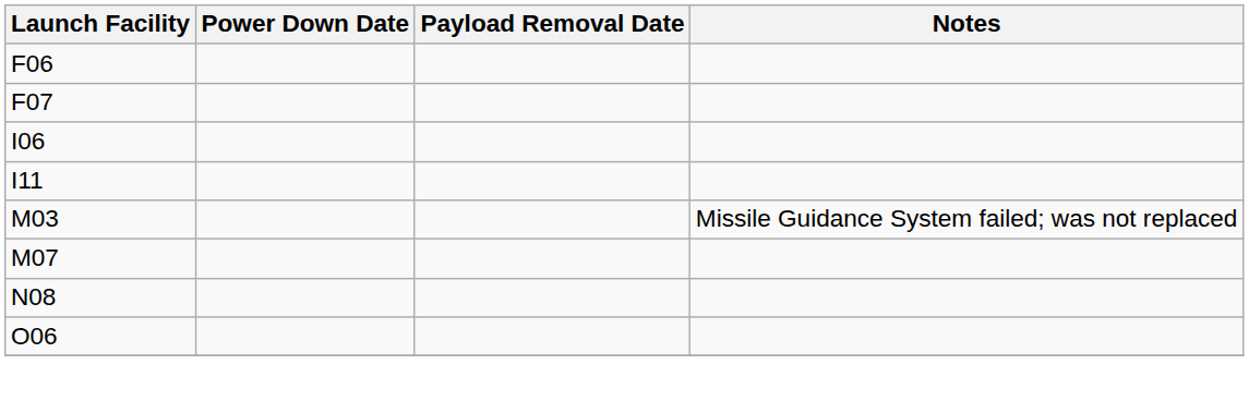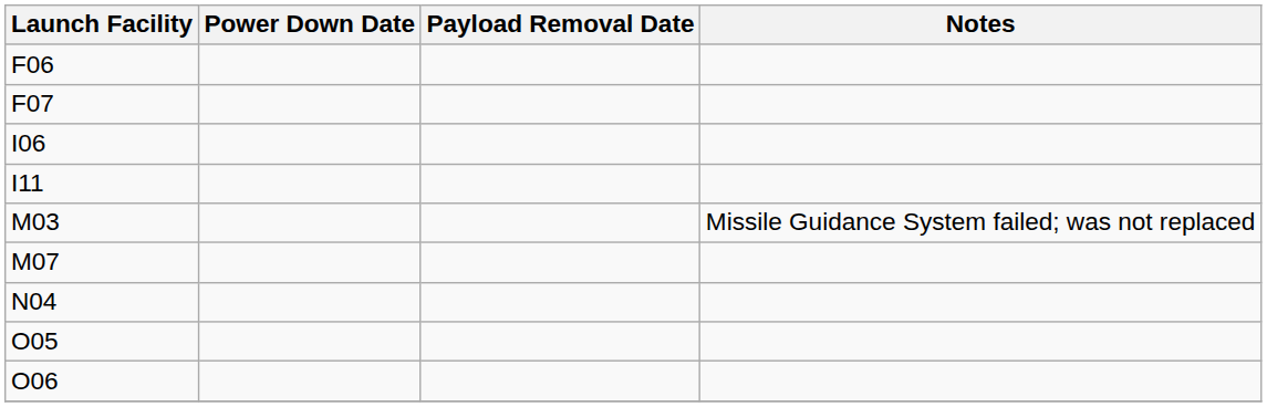 <table class="wikitable sortable"| >
 <tr>
 <th>Launch Facility</th>
 <th>Power Down Date</th>
 <th>Payload Removal Date</th>
 <th>Notes</th>
 </tr>
 <tr>
 <td>F06</td>
 <td></td>
 <td></td>
 <td></td>
 </tr>
 <tr>
 <td>F07</td>
 <td></td>
 <td></td>
 <td></td>
 </tr>
 <tr>
 <td>I06</td>
 <td></td>
 <td></td>
 <td></td>
 </tr>
 <tr>
 <td>I11</td>
 <td></td>
 <td></td>
 <td></td>
 </tr>
 <tr>
 <td>M03</td>
 <td></td>
 <td></td>
 <td>Missile Guidance System failed; was not replaced</td>
 </tr>
 <tr>
 <td>M07</td>
 <td></td>
 <td></td>
 <td></td>
 </tr>
 <tr>
-<td>N08</td>
+<td>N04</td>
+<td></td>
+<td></td>
+<td></td>
+</tr>
+<tr>
+<td>O05</td>
 <td></td>
 <td></td>
 <td></td>
 </tr>
 <tr>
 <td>O06</td>
 <td></td>
 <td></td>
 <td></td>
 </tr>
 <tr>
 </tr>
 </table>
